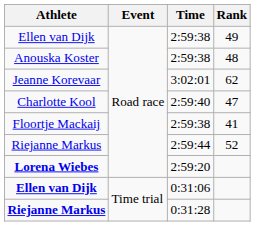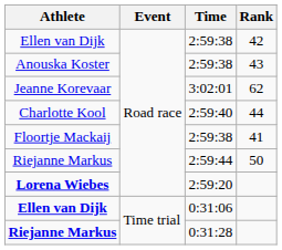 <table class="wikitable" style="font-size:90%">
 <tr>
 <th>Athlete</th>
 <th>Event</th>
 <th>Time</th>
 <th>Rank</th>
 </tr>
 <tr align=center>
 <td><a href='#'>Ellen van Dijk</a></td>
 <td align=left rowspan=7>Road race</td>
 <td>2:59:38</td>
-<td>49</td>
+<td>42</td>
 </tr>
 <tr align=center>
 <td><a href='#'>Anouska Koster</a></td>
 <td>2:59:38</td>
-<td>48</td>
+<td>43</td>
 </tr>
 <tr align=center>
 <td><a href='#'>Jeanne Korevaar</a></td>
 <td>3:02:01</td>
 <td>62</td>
 </tr>
 <tr align=center>
 <td><a href='#'>Charlotte Kool</a></td>
 <td>2:59:40</td>
-<td>47</td>
+<td>44</td>
 </tr>
 <tr align=center>
 <td><a href='#'>Floortje Mackaij</a></td>
 <td>2:59:38</td>
 <td>41</td>
 </tr>
 <tr align=center>
 <td><a href='#'>Riejanne Markus</a></td>
 <td>2:59:44</td>
-<td>52</td>
+<td>50</td>
 </tr>
 <tr align=center>
 <td><strong><a href='#'>Lorena Wiebes</a></strong></td>
 <td>2:59:20</td>
 <td></td>
 </tr>
 <tr align=center>
 <td><strong><a href='#'>Ellen van Dijk</a></strong></td>
 <td align=left rowspan=2>Time trial</td>
 <td>0:31:06</td>
 <td></td>
 </tr>
 <tr align=center>
 <td><strong><a href='#'>Riejanne Markus</a></strong></td>
 <td>0:31:28</td>
 <td></td>
 </tr>
 </table>
